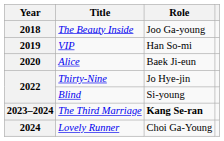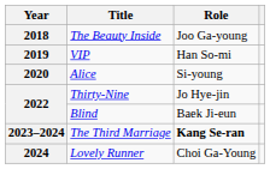 <table class="wikitable plainrowheaders sortable">
 <tr>
 <th scope="col">Year</th>
 <th scope="col">Title</th>
 <th scope="col">Role</th>
 <th scope="col" class="unsortable"></th>
 </tr>
 <tr>
 <th scope="row">2018</th>
 <td><em><a href='#'>The Beauty Inside</a></em></td>
 <td>Joo Ga-young</td>
 <td style="text-align:center"></td>
 </tr>
 <tr>
 <th scope="row">2019</th>
 <td><em><a href='#'>VIP</a></em></td>
 <td>Han So-mi</td>
 <td style="text-align:center"></td>
 </tr>
 <tr>
 <th scope="row">2020</th>
 <td><em><a href='#'>Alice</a></em></td>
-<td>Baek Ji-eun</td>
+<td>Si-young</td>
 <td style="text-align:center"></td>
 </tr>
 <tr>
 <th scope="row" rowspan="2">2022</th>
 <td><em><a href='#'>Thirty-Nine</a></em></td>
 <td>Jo Hye-jin</td>
 <td style="text-align:center"></td>
 </tr>
 <tr>
 <td><em><a href='#'>Blind</a></em></td>
-<td>Si-young</td>
+<td>Baek Ji-eun</td>
 <td style="text-align:center"></td>
 </tr>
 <tr>
 <th scope="row">2023–2024</th>
 <td><em><a href='#'>The Third Marriage</a></em></td>
 <td><strong>Kang Se-ran</strong></td>
 <td style="text-align:center"></td>
 </tr>
 <tr>
 <th scope="row">2024</th>
 <td><em><a href='#'>Lovely Runner</a></em></td>
 <td>Choi Ga-Young</td>
 <td style="text-align:center"></td>
 </tr>
 </table>
